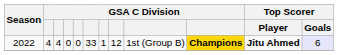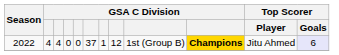 <table class="wikitable sortable" style="text-align: center">
 <tr>
 <th scope="col" rowspan="2">Season</th>
 <th colspan=9 class="unsortable">GSA C Division</th>
 <th colspan="2" scope="col" class="unsortable">Top Scorer</th>
 </tr>
 <tr>
 <th></th>
 <th></th>
 <th></th>
 <th></th>
 <th></th>
 <th></th>
 <th></th>
 <th></th>
 <th></th>
 <th class="unsortable">Player</th>
 <th class="unsortable">Goals</th>
 </tr>
 <tr>
 <td>2022</td>
 <td>4</td>
 <td>4</td>
 <td>0</td>
 <td>0</td>
-<td>33</td>
+<td>37</td>
 <td>1</td>
 <td>12</td>
 <td>1st (Group B)</td>
 <td align=center bgcolor=gold><strong>Champions</strong></td>
-<td><strong> Jitu Ahmed</strong></td>
+<td> Jitu Ahmed</td>
 <td style="background: lavender;">6</td>
 </tr>
 <tr>
 </tr>
 </table>
